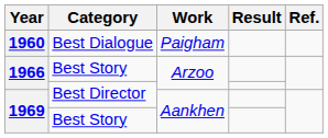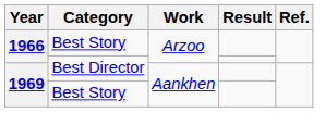 <table class= "wikitable">
 <tr>
 <th>Year</th>
 <th>Category</th>
 <th>Work</th>
 <th>Result</th>
 <th>Ref.</th>
-</tr>
-<tr>
-<th><a href='#'>1960</a></th>
-<td><a href='#'>Best Dialogue</a></td>
-<td style="text-align:center;"><em><a href='#'>Paigham</a></em></td>
-<td></td>
-<td style="text-align:center;"></td>
 </tr>
 <tr>
 <th rowspan=2><a href='#'>1966</a></th>
 <td><a href='#'>Best Story</a></td>
 <td rowspan=2 style="text-align:center;"><em><a href='#'>Arzoo</a></em></td>
 <td></td>
 <td rowspan=2 style="text-align:center;"></td>
 </tr>
 <tr>
 <td rowspan=2><a href='#'>Best Director</a></td>
 <td></td>
 </tr>
 <tr>
 <th rowspan=2><a href='#'>1969</a></th>
 <td rowspan=2 style="text-align:center;"><em><a href='#'>Aankhen</a></em></td>
 <td></td>
 <td rowspan=2 style="text-align:center;"></td>
 </tr>
 <tr>
 <td><a href='#'>Best Story</a></td>
 <td></td>
 </tr>
 </table>
